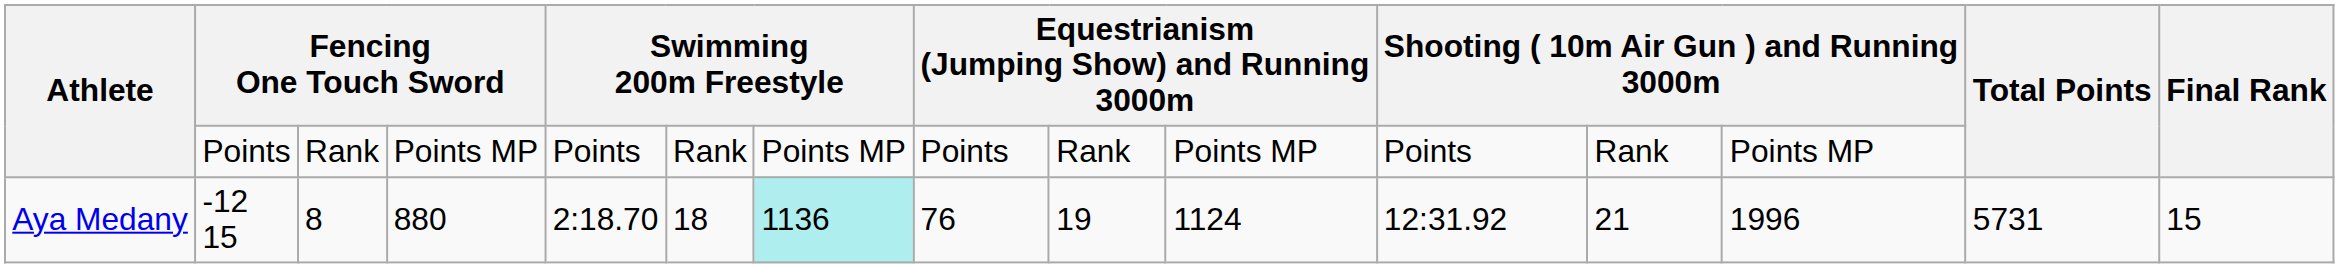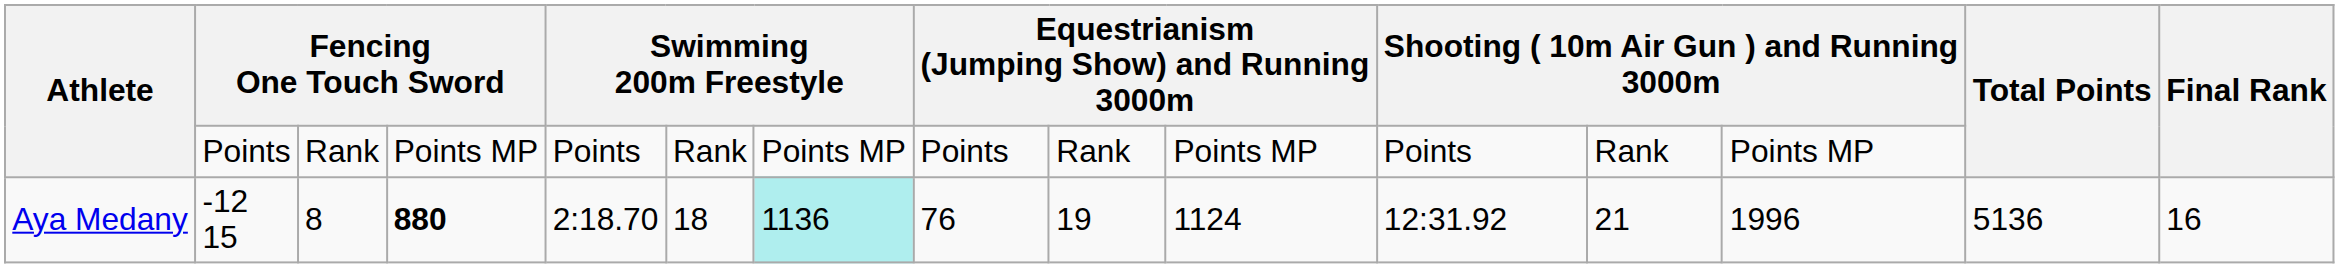 <table class="wikitable">
 <tr>
 <th rowspan="2">Athlete</th>
 <th colspan="3">Fencing<br>One Touch Sword</th>
 <th colspan="3">Swimming<br>200m Freestyle</th>
 <th colspan="3">Equestrianism<br>(Jumping Show) and Running<br>3000m</th>
 <th colspan="3">Shooting ( 10m Air Gun ) and Running<br>3000m</th>
 <th rowspan="2">Total Points</th>
 <th rowspan="2">Final Rank</th>
 </tr>
 <tr>
 <td>Points</td>
 <td>Rank</td>
 <td>Points MP</td>
 <td>Points</td>
 <td>Rank</td>
 <td>Points MP</td>
 <td>Points</td>
 <td>Rank</td>
 <td>Points MP</td>
 <td>Points</td>
 <td>Rank</td>
 <td>Points MP</td>
 </tr>
 <tr>
 <td><a href='#'>Aya Medany</a></td>
 <td>-12<br>15</td>
 <td>8</td>
-<td>880</td>
+<td><strong>880</strong></td>
 <td>2:18.70</td>
 <td>18</td>
 <td style="background: paleturquoise;">1136</td>
 <td>76</td>
 <td>19</td>
 <td>1124</td>
 <td>12:31.92</td>
 <td>21</td>
 <td>1996</td>
-<td>5731</td>
-<td>15</td>
+<td>5136</td>
+<td>16</td>
 </tr>
 </table>
